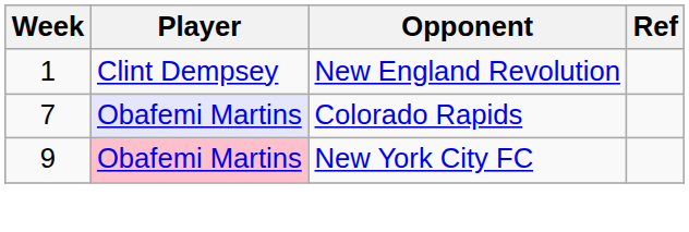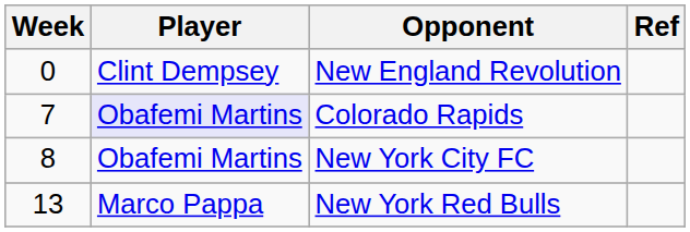 <table class=wikitable>
 <tr>
 <th>Week</th>
 <th>Player</th>
 <th>Opponent</th>
 <th>Ref</th>
 </tr>
 <tr>
-<td align=center>1</td>
+<td align=center>0</td>
 <td> <a href='#'>Clint Dempsey</a></td>
 <td><a href='#'>New England Revolution</a></td>
 <td></td>
 </tr>
 <tr>
 <td align=center>7</td>
 <td style="background: lavender;"> <a href='#'>Obafemi Martins</a></td>
 <td><a href='#'>Colorado Rapids</a></td>
 <td></td>
 </tr>
 <tr>
-<td align=center>9</td>
-<td style="background: pink;"> <a href='#'>Obafemi Martins</a></td>
+<td align=center>8</td>
+<td> <a href='#'>Obafemi Martins</a></td>
 <td><a href='#'>New York City FC</a></td>
 <td></td>
 </tr>
+<tr>
+<td align=center>13</td>
+<td> <a href='#'>Marco Pappa</a></td>
+<td><a href='#'>New York Red Bulls</a></td>
+<td></td>
+</tr>
 </table>
